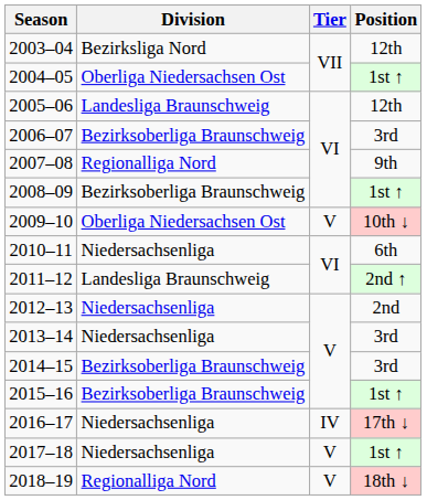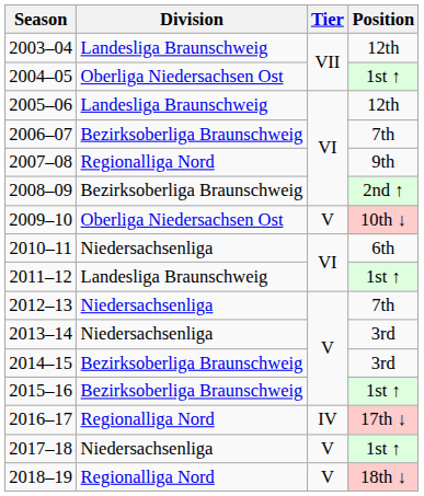 <table class="wikitable">
 <tr>
 <th>Season</th>
 <th>Division</th>
 <th><a href='#'>Tier</a></th>
 <th>Position</th>
 </tr>
 <tr align="center">
 <td>2003–04</td>
-<td align="left">Bezirksliga Nord</td>
+<td align="left"><a href='#'>Landesliga Braunschweig</a></td>
 <td rowspan=2>VII</td>
 <td>12th</td>
 </tr>
 <tr align="center">
 <td>2004–05</td>
 <td align="left"><a href='#'>Oberliga Niedersachsen Ost</a></td>
 <td style="background:#ddffdd">1st ↑</td>
 </tr>
 <tr align="center">
 <td>2005–06</td>
 <td align="left"><a href='#'>Landesliga Braunschweig</a></td>
 <td rowspan=4>VI</td>
 <td>12th</td>
 </tr>
 <tr align="center">
 <td>2006–07</td>
 <td align="left"><a href='#'>Bezirksoberliga Braunschweig</a></td>
-<td>3rd</td>
+<td>7th</td>
 </tr>
 <tr align="center">
 <td>2007–08</td>
 <td align="left"><a href='#'>Regionalliga Nord</a></td>
 <td>9th</td>
 </tr>
 <tr align="center">
 <td>2008–09</td>
 <td align="left">Bezirksoberliga Braunschweig</td>
-<td style="background:#ddffdd">1st ↑</td>
+<td style="background:#ddffdd">2nd ↑</td>
 </tr>
 <tr align="center">
 <td>2009–10</td>
 <td align="left"><a href='#'>Oberliga Niedersachsen Ost</a></td>
 <td>V</td>
 <td style="background:#ffcccc">10th ↓</td>
 </tr>
 <tr align="center">
 <td>2010–11</td>
 <td align="left">Niedersachsenliga</td>
 <td rowspan=2>VI</td>
 <td>6th</td>
 </tr>
 <tr align="center">
 <td>2011–12</td>
 <td align="left">Landesliga Braunschweig</td>
-<td style="background:#ddffdd">2nd ↑</td>
+<td style="background:#ddffdd">1st ↑</td>
 </tr>
 <tr align="center">
 <td>2012–13</td>
 <td align="left"><a href='#'>Niedersachsenliga</a></td>
 <td rowspan=4>V</td>
-<td>2nd</td>
+<td>7th</td>
 </tr>
 <tr align="center">
 <td>2013–14</td>
 <td align="left">Niedersachsenliga</td>
 <td>3rd</td>
 </tr>
 <tr align="center">
 <td>2014–15</td>
 <td align="left"><a href='#'>Bezirksoberliga Braunschweig</a></td>
 <td>3rd</td>
 </tr>
 <tr align="center">
 <td>2015–16</td>
 <td align="left"><a href='#'>Bezirksoberliga Braunschweig</a></td>
 <td style="background:#ddffdd">1st ↑</td>
 </tr>
 <tr align="center">
 <td>2016–17</td>
-<td align="left">Niedersachsenliga</td>
+<td align="left"><a href='#'>Regionalliga Nord</a></td>
 <td>IV</td>
 <td style="background:#ffcccc">17th ↓</td>
 </tr>
 <tr align="center">
 <td>2017–18</td>
 <td align="left">Niedersachsenliga</td>
 <td>V</td>
 <td style="background:#ddffdd">1st ↑</td>
 </tr>
 <tr align="center">
 <td>2018–19</td>
 <td align="left"><a href='#'>Regionalliga Nord</a></td>
 <td>V</td>
 <td style="background:#ffcccc">18th ↓</td>
 </tr>
 </table>
